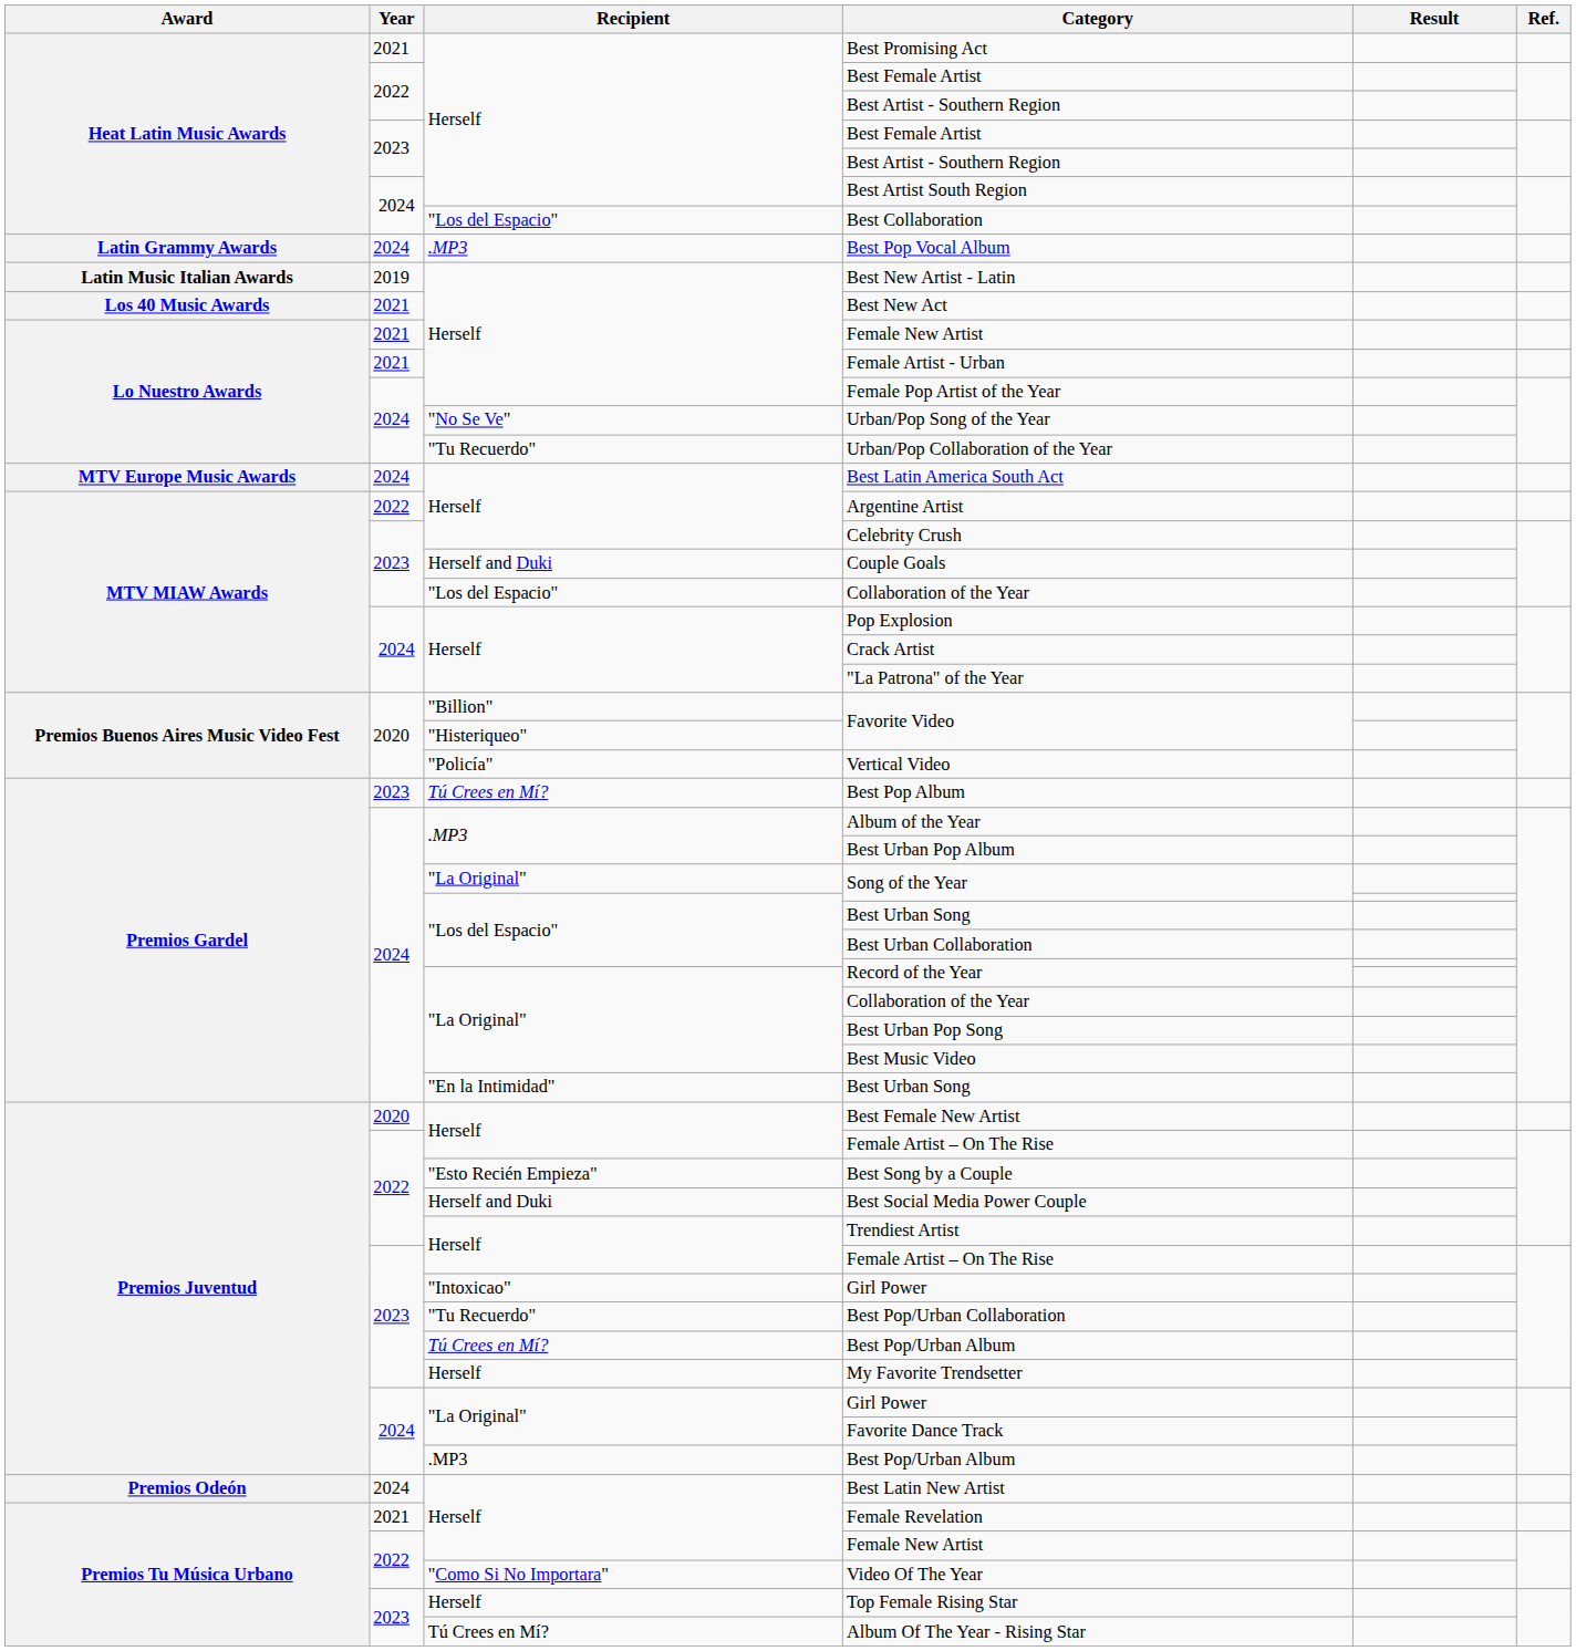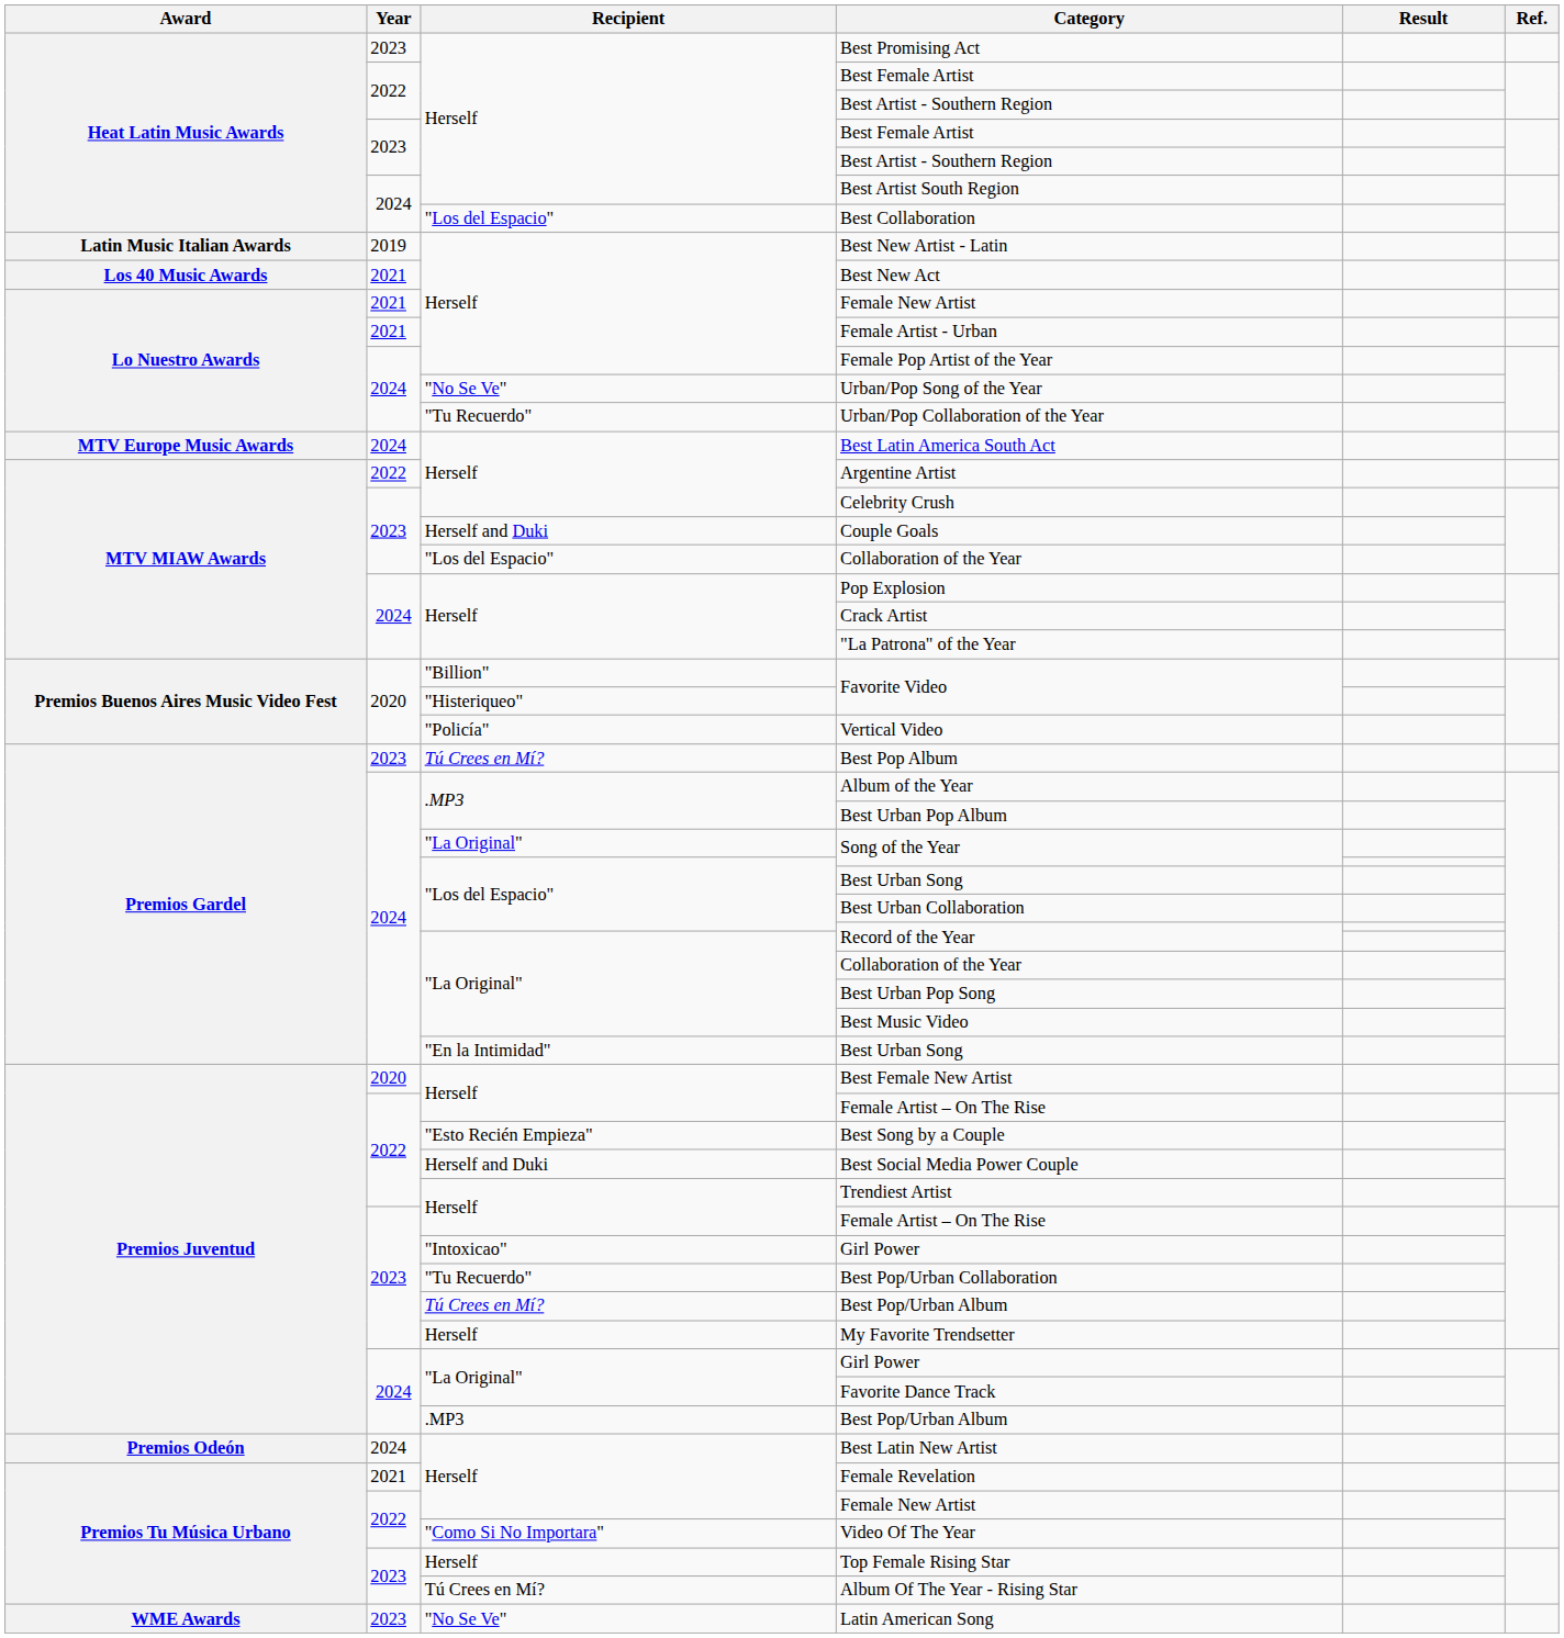 <table class="wikitable sortable plainrowheaders">
 <tr>
 <th style="width:20%;">Award</th>
 <th width=3%>Year</th>
 <th style="width:23%;">Recipient</th>
 <th style="width:28%;">Category</th>
 <th style="width:9%;">Result</th>
 <th style="width:3%;">Ref.</th>
 </tr>
 <tr>
 <th rowspan="7" scope="row"><a href='#'>Heat Latin Music Awards</a></th>
-<td>2021</td>
+<td>2023</td>
 <td rowspan="6">Herself</td>
 <td>Best Promising Act</td>
 <td></td>
 <td align="center"></td>
 </tr>
 <tr>
 <td rowspan="2">2022</td>
 <td>Best Female Artist</td>
 <td></td>
 <td rowspan="2" align="center"></td>
 </tr>
 <tr>
 <td>Best Artist - Southern Region</td>
 <td></td>
 </tr>
 <tr>
 <td rowspan="2">2023</td>
 <td>Best Female Artist</td>
 <td></td>
 <td rowspan="2" align="center"></td>
 </tr>
 <tr>
 <td>Best Artist - Southern Region</td>
 <td></td>
 </tr>
 <tr>
 <td rowspan="2" align="center">2024</td>
 <td>Best Artist South Region</td>
 <td></td>
 <td align="center" rowspan="2"></td>
 </tr>
 <tr>
 <td>"<a href='#'>Los del Espacio</a>" </td>
 <td>Best Collaboration</td>
 <td></td>
-</tr>
-<tr>
-<th scope="row"><a href='#'>Latin Grammy Awards</a></th>
-<td><a href='#'>2024</a></td>
-<td><em><a href='#'>.MP3</a></em></td>
-<td><a href='#'>Best Pop Vocal Album</a></td>
-<td></td>
-<td align="center"></td>
 </tr>
 <tr>
 <th scope="row">Latin Music Italian Awards</th>
 <td>2019</td>
 <td rowspan="5">Herself</td>
 <td>Best New Artist - Latin</td>
 <td></td>
 <td align="center"></td>
 </tr>
 <tr>
 <th scope="row"><a href='#'>Los 40 Music Awards</a></th>
 <td><a href='#'>2021</a></td>
 <td>Best New Act</td>
 <td></td>
 <td align="center"></td>
 </tr>
 <tr>
 <th scope="row" rowspan="5"><a href='#'>Lo Nuestro Awards</a></th>
 <td><a href='#'>2021</a></td>
 <td>Female New Artist</td>
 <td></td>
 <td align="center"></td>
 </tr>
 <tr>
 <td><a href='#'>2021</a></td>
 <td>Female Artist - Urban</td>
 <td></td>
 <td align="center"></td>
 </tr>
 <tr>
 <td rowspan="3"><a href='#'>2024</a></td>
 <td>Female Pop Artist of the Year</td>
 <td></td>
 <td align="center" rowspan="3"></td>
 </tr>
 <tr>
 <td>"<a href='#'>No Se Ve</a>" </td>
 <td>Urban/Pop Song of the Year</td>
 <td></td>
 </tr>
 <tr>
 <td>"Tu Recuerdo" </td>
 <td>Urban/Pop Collaboration of the Year</td>
 <td></td>
 </tr>
 <tr>
 <th scope="row"><a href='#'>MTV Europe Music Awards</a></th>
 <td><a href='#'>2024</a></td>
 <td rowspan="3">Herself</td>
 <td><a href='#'>Best Latin America South Act</a></td>
 <td></td>
 <td align="center"><br></td>
 </tr>
 <tr>
 <th scope="row" rowspan="7"><a href='#'>MTV MIAW Awards</a></th>
 <td><a href='#'>2022</a></td>
 <td>Argentine Artist</td>
 <td></td>
 <td align="center"></td>
 </tr>
 <tr>
 <td rowspan="3"><a href='#'>2023</a></td>
 <td>Celebrity Crush</td>
 <td></td>
 <td rowspan="3" align="center"></td>
 </tr>
 <tr>
 <td>Herself and <a href='#'>Duki</a></td>
 <td>Couple Goals</td>
 <td></td>
 </tr>
 <tr>
 <td>"Los del Espacio" </td>
 <td>Collaboration of the Year</td>
 <td></td>
 </tr>
 <tr>
 <td rowspan="3" align="center"><a href='#'>2024</a></td>
 <td rowspan="3">Herself</td>
 <td>Pop Explosion</td>
 <td></td>
 <td rowspan="3" align="center"></td>
 </tr>
 <tr>
 <td>Crack Artist</td>
 <td></td>
 </tr>
 <tr>
 <td>"La Patrona" of the Year</td>
 <td></td>
 </tr>
 <tr>
 <th scope="row" rowspan="3">Premios Buenos Aires Music Video Fest</th>
 <td rowspan="3">2020</td>
 <td>"Billion"</td>
 <td rowspan="2">Favorite Video</td>
 <td></td>
 <td rowspan="3" align="center"></td>
 </tr>
 <tr>
 <td>"Histeriqueo" </td>
 <td></td>
 </tr>
 <tr>
 <td>"Policía"</td>
 <td>Vertical Video</td>
 <td></td>
 </tr>
 <tr>
 <th scope="row" rowspan="13"><a href='#'>Premios Gardel</a></th>
 <td><a href='#'>2023</a></td>
 <td><em><a href='#'>Tú Crees en Mí?</a></em></td>
 <td>Best Pop Album</td>
 <td></td>
 <td align="center"></td>
 </tr>
 <tr>
 <td rowspan="12"><a href='#'>2024</a></td>
 <td rowspan="2"><em>.MP3</em></td>
 <td>Album of the Year</td>
 <td></td>
 <td align="center" rowspan="12"><br></td>
 </tr>
 <tr>
 <td>Best Urban Pop Album</td>
 <td></td>
 </tr>
 <tr>
 <td>"<a href='#'>La Original</a>" </td>
 <td rowspan="2">Song of the Year</td>
 <td></td>
 </tr>
 <tr>
 <td rowspan="4">"Los del Espacio" </td>
 <td></td>
 </tr>
 <tr>
 <td>Best Urban Song</td>
 <td></td>
 </tr>
 <tr>
 <td>Best Urban Collaboration</td>
 <td></td>
 </tr>
 <tr>
 <td rowspan="2">Record of the Year</td>
 <td></td>
 </tr>
 <tr>
 <td rowspan="4">"La Original" </td>
 <td></td>
 </tr>
 <tr>
 <td>Collaboration of the Year</td>
 <td></td>
 </tr>
 <tr>
 <td>Best Urban Pop Song</td>
 <td></td>
 </tr>
 <tr>
 <td>Best Music Video</td>
 <td></td>
 </tr>
 <tr>
 <td>"En la Intimidad" </td>
 <td>Best Urban Song</td>
 <td></td>
 </tr>
 <tr>
 <th scope="row" rowspan="13"><a href='#'>Premios Juventud</a></th>
 <td><a href='#'>2020</a></td>
 <td rowspan="2">Herself</td>
 <td>Best Female New Artist</td>
 <td></td>
 <td align="center"></td>
 </tr>
 <tr>
 <td rowspan="4"><a href='#'>2022</a></td>
 <td>Female Artist – On The Rise</td>
 <td></td>
 <td rowspan="4" align="center"></td>
 </tr>
 <tr>
 <td>"Esto Recién Empieza" </td>
 <td>Best Song by a Couple</td>
 <td></td>
 </tr>
 <tr>
 <td>Herself and Duki</td>
 <td>Best Social Media Power Couple</td>
 <td></td>
 </tr>
 <tr>
 <td rowspan="2">Herself</td>
 <td>Trendiest Artist</td>
 <td></td>
 </tr>
 <tr>
 <td rowspan="5"><a href='#'>2023</a></td>
 <td>Female Artist – On The Rise</td>
 <td></td>
 <td rowspan="5" align="center"></td>
 </tr>
 <tr>
 <td>"Intoxicao" </td>
 <td>Girl Power</td>
 <td></td>
 </tr>
 <tr>
 <td>"Tu Recuerdo" </td>
 <td>Best Pop/Urban Collaboration</td>
 <td></td>
 </tr>
 <tr>
 <td><em><a href='#'>Tú Crees en Mí?</a></td>
 <td>Best Pop/Urban Album</td>
 <td></td>
 </tr>
 <tr>
 <td>Herself</td>
 <td>My Favorite Trendsetter</td>
 <td></td>
 </tr>
 <tr>
 <td rowspan="3" align="center"><a href='#'>2024</a></td>
 <td rowspan="2">"La Original" </td>
 <td>Girl Power</td>
 <td></td>
 <td style="text-align:center;" rowspan="3"></td>
 </tr>
 <tr>
 <td>Favorite Dance Track</td>
 <td></td>
 </tr>
 <tr>
 <td></em>.MP3<em></td>
 <td>Best Pop/Urban Album</td>
 <td></td>
 </tr>
 <tr>
 <th scope="row"><a href='#'>Premios Odeón</a></th>
 <td>2024</td>
 <td rowspan="3">Herself</td>
 <td>Best Latin New Artist</td>
 <td></td>
 <td align="center"></td>
 </tr>
 <tr>
 <th scope="row" rowspan="5"><a href='#'>Premios Tu Música Urbano</a></th>
 <td>2021</td>
 <td>Female Revelation</td>
 <td></td>
 <td align="center"></td>
 </tr>
 <tr>
 <td rowspan="2"><a href='#'>2022</a></td>
 <td>Female New Artist</td>
 <td></td>
 <td rowspan="2" align="center"></td>
 </tr>
 <tr>
 <td>"<a href='#'>Como Si No Importara</a>" </td>
 <td>Video Of The Year</td>
 <td></td>
 </tr>
 <tr>
 <td rowspan="2"><a href='#'>2023</a></td>
 <td>Herself</td>
 <td>Top Female Rising Star</td>
 <td></td>
 <td rowspan="2" align="center"></td>
 </tr>
 <tr>
 <td></em>Tú Crees en Mí?<em></td>
 <td>Album Of The Year - Rising Star</td>
 <td></td>
 </tr>
+<tr>
+<th scope="row"><a href='#'>WME Awards</a></th>
+<td><a href='#'>2023</a></td>
+<td>"<a href='#'>No Se Ve</a>" </td>
+<td>Latin American Song</td>
+<td></td>
+<td align="center"></td>
+</tr>
 </table>
